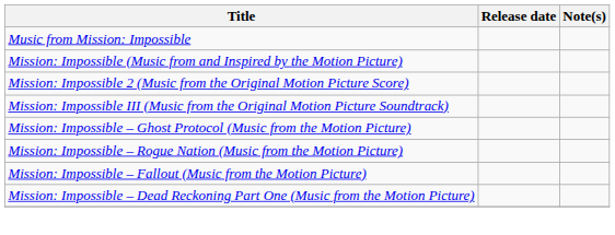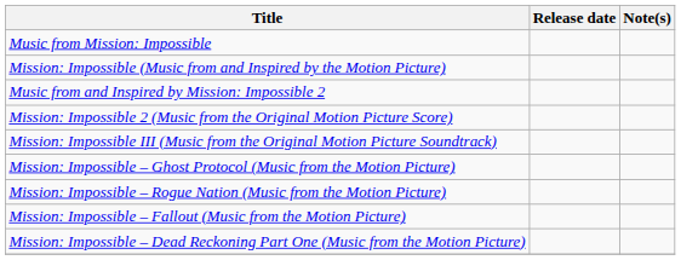 <table class="wikitable sortable">
 <tr>
 <th scope="col">Title</th>
 <th scope="col">Release date</th>
 <th scope="col">Note(s)</th>
 </tr>
 <tr>
 <td scope="row"><em><a href='#'>Music from Mission: Impossible</a></em></td>
 <td></td>
 <td></td>
 </tr>
 <tr>
 <td scope="row"><em><a href='#'>Mission: Impossible (Music from and Inspired by the Motion Picture)</a></em></td>
+<td></td>
+<td></td>
+</tr>
+<tr>
+<td scope="row"><em><a href='#'>Music from and Inspired by Mission: Impossible 2</a></em></td>
 <td></td>
 <td></td>
 </tr>
 <tr>
 <td scope="row"><em><a href='#'>Mission: Impossible 2 (Music from the Original Motion Picture Score)</a></em></td>
 <td></td>
 <td></td>
 </tr>
 <tr>
 <td scope="row"><em><a href='#'>Mission: Impossible III (Music from the Original Motion Picture Soundtrack)</a></em></td>
 <td></td>
 <td></td>
 </tr>
 <tr>
 <td scope="row"><em><a href='#'>Mission: Impossible – Ghost Protocol (Music from the Motion Picture)</a></em></td>
 <td></td>
 <td></td>
 </tr>
 <tr>
 <td><em><a href='#'>Mission: Impossible – Rogue Nation (Music from the Motion Picture)</a></em></td>
 <td></td>
 <td></td>
 </tr>
 <tr>
 <td scope="row"><em><a href='#'>Mission: Impossible – Fallout (Music from the Motion Picture)</a></em></td>
 <td></td>
 <td></td>
 </tr>
 <tr>
 <td scope="row"><em><a href='#'>Mission: Impossible – Dead Reckoning Part One (Music from the Motion Picture)</a></em></td>
 <td></td>
 <td></td>
 </tr>
 <tr>
 </tr>
 </table>
